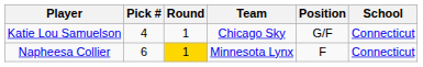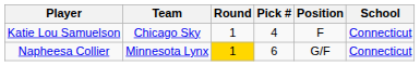 <table class="wikitable" style="text-align: center;">
 <tr>
 <th>Player</th>
+<th>Team</th>
+<th>Round</th>
 <th>Pick #</th>
-<th>Round</th>
-<th>Team</th>
 <th>Position</th>
 <th>School</th>
 </tr>
 <tr>
 <td><a href='#'>Katie Lou Samuelson</a></td>
+<td><a href='#'>Chicago Sky</a></td>
+<td>1</td>
 <td>4</td>
-<td>1</td>
-<td><a href='#'>Chicago Sky</a></td>
-<td>G/F</td>
+<td>F</td>
 <td><a href='#'>Connecticut</a></td>
 </tr>
 <tr>
 <td><a href='#'>Napheesa Collier</a></td>
+<td><a href='#'>Minnesota Lynx</a></td>
+<td style="background: gold;">1</td>
 <td>6</td>
-<td style="background: gold;">1</td>
-<td><a href='#'>Minnesota Lynx</a></td>
-<td>F</td>
+<td>G/F</td>
 <td><a href='#'>Connecticut</a></td>
 </tr>
 </table>
